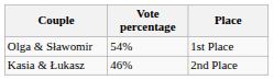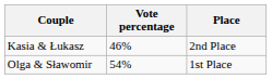 <table class="wikitable">
 <tr>
 <th style="width:130px;">Couple</th>
 <th style="width:100px;">Vote percentage</th>
 <th style="width:100px;">Place</th>
 </tr>
 <tr>
+<td>Kasia & Łukasz</td>
+<td>46%</td>
+<td>2nd Place</td>
+</tr>
+<tr>
 <td>Olga & Sławomir</td>
 <td>54%</td>
 <td>1st Place</td>
 </tr>
-<tr>
-<td>Kasia & Łukasz</td>
-<td>46%</td>
-<td>2nd Place</td>
-</tr>
 </table>
